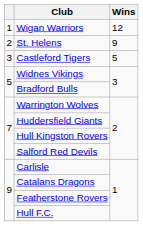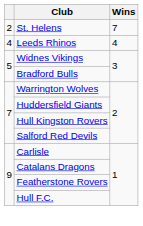 <table class="wikitable" style="text-align: left;">
 <tr>
 <th></th>
 <th>Club</th>
 <th>Wins</th>
 </tr>
 <tr>
-<td>1</td>
-<td align=left> <a href='#'>Wigan Warriors</a></td>
-<td>12</td>
+<td>2</td>
+<td align=left> <a href='#'>St. Helens</a></td>
+<td>7</td>
 </tr>
 <tr>
-<td>2</td>
-<td align=left> <a href='#'>St. Helens</a></td>
-<td>9</td>
-</tr>
-<tr>
-<td>3</td>
-<td align=left> <a href='#'>Castleford Tigers</a></td>
-<td>5</td>
+<td>4</td>
+<td align=left> <a href='#'>Leeds Rhinos</a></td>
+<td>4</td>
 </tr>
 <tr>
 <td rowspan=2>5</td>
 <td align=left> <a href='#'>Widnes Vikings</a></td>
 <td rowspan=2>3</td>
 </tr>
 <tr>
 <td align=left> <a href='#'>Bradford Bulls</a></td>
 </tr>
 <tr>
 <td rowspan=4>7</td>
 <td align=left> <a href='#'>Warrington Wolves</a></td>
 <td rowspan=4>2</td>
 </tr>
 <tr>
 <td align=left> <a href='#'>Huddersfield Giants</a></td>
 </tr>
 <tr>
 <td align=left> <a href='#'>Hull Kingston Rovers</a></td>
 </tr>
 <tr>
 <td align=left> <a href='#'>Salford Red Devils</a></td>
 </tr>
 <tr>
 <td rowspan="5">9</td>
 <td><a href='#'>Carlisle</a></td>
 <td rowspan="6">1</td>
 </tr>
 <tr>
 <td> <a href='#'>Catalans Dragons</a></td>
 </tr>
 <tr>
 <td align=left> <a href='#'>Featherstone Rovers</a></td>
 </tr>
 <tr>
 <td align=left> <a href='#'>Hull F.C.</a></td>
 </tr>
 </table>
